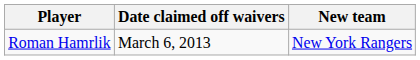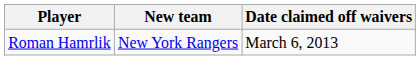 <table class="wikitable">
 <tr>
 <th>Player</th>
+<th>New team</th>
 <th>Date claimed off waivers</th>
-<th>New team</th>
 </tr>
 <tr>
 <td><a href='#'>Roman Hamrlik</a></td>
+<td><a href='#'>New York Rangers</a></td>
 <td>March 6, 2013</td>
-<td><a href='#'>New York Rangers</a></td>
 </tr>
 </table>
